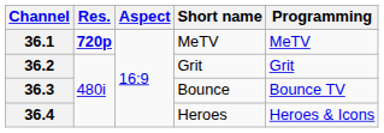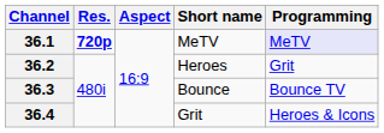 <table class="wikitable">
 <tr>
 <th><a href='#'>Channel</a></th>
 <th><a href='#'>Res.</a></th>
 <th><a href='#'>Aspect</a></th>
 <th>Short name</th>
 <th>Programming</th>
 </tr>
 <tr>
 <th scope = "row">36.1</th>
 <td><strong><a href='#'>720p</a></strong></td>
 <td rowspan=4><a href='#'>16:9</a></td>
 <td>MeTV</td>
-<td><a href='#'>MeTV</a></td>
+<td style="background: lavender;"><a href='#'>MeTV</a></td>
 </tr>
 <tr>
 <th scope = "row">36.2</th>
 <td rowspan=3><a href='#'>480i</a></td>
-<td>Grit</td>
+<td>Heroes</td>
 <td><a href='#'>Grit</a></td>
 </tr>
 <tr>
 <th scope = "row">36.3</th>
 <td>Bounce</td>
 <td><a href='#'>Bounce TV</a></td>
 </tr>
 <tr>
 <th scope = "row">36.4</th>
-<td>Heroes</td>
+<td>Grit</td>
 <td><a href='#'>Heroes & Icons</a></td>
 </tr>
 </table>
